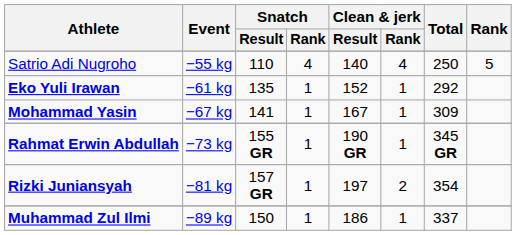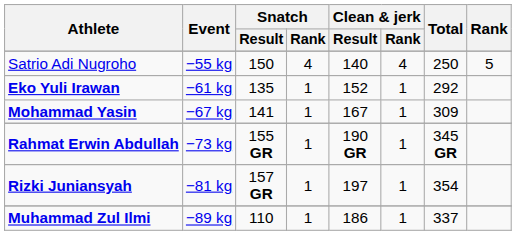 <table class="wikitable" style="font-size:90%">
 <tr>
 <th rowspan="2">Athlete</th>
 <th rowspan="2">Event</th>
 <th colspan="2">Snatch</th>
 <th colspan="2">Clean & jerk</th>
 <th rowspan="2">Total</th>
 <th rowspan="2">Rank</th>
 </tr>
 <tr style="font-size:95%">
 <th>Result</th>
 <th>Rank</th>
 <th>Result</th>
 <th>Rank</th>
 </tr>
 <tr>
 </tr>
 <tr align=center>
 <td align=left><a href='#'>Satrio Adi Nugroho</a></td>
 <td align=left><a href='#'>−55 kg</a></td>
-<td>110</td>
+<td>150</td>
 <td>4</td>
 <td>140</td>
 <td>4</td>
 <td>250</td>
 <td>5</td>
 </tr>
 <tr>
 </tr>
 <tr align=center>
 <td align=left><strong><a href='#'>Eko Yuli Irawan</a></strong></td>
 <td align=left><a href='#'>−61 kg</a></td>
 <td>135</td>
 <td>1</td>
 <td>152</td>
 <td>1</td>
 <td>292</td>
 <td></td>
 </tr>
 <tr align=center>
 <td align=left><strong><a href='#'>Mohammad Yasin</a></strong></td>
 <td align=left><a href='#'>−67 kg</a></td>
 <td>141</td>
 <td>1</td>
 <td>167</td>
 <td>1</td>
 <td>309</td>
 <td></td>
 </tr>
 <tr>
 </tr>
 <tr align=center>
 <td align=left><strong><a href='#'>Rahmat Erwin Abdullah</a></strong></td>
 <td align=left><a href='#'>−73 kg</a></td>
 <td>155<br><strong>GR</strong></td>
 <td>1</td>
 <td>190<br><strong>GR</strong></td>
 <td>1</td>
 <td>345<br><strong>GR</strong></td>
 <td></td>
 </tr>
 <tr>
 </tr>
 <tr align=center>
 <td align=left><strong><a href='#'>Rizki Juniansyah</a></strong></td>
 <td align=left><a href='#'>−81 kg</a></td>
 <td>157<br><strong>GR</strong></td>
 <td>1</td>
 <td>197</td>
-<td>2</td>
+<td>1</td>
 <td>354</td>
 <td></td>
 </tr>
 <tr>
 </tr>
 <tr align=center>
 <td align=left><strong><a href='#'>Muhammad Zul Ilmi</a></strong></td>
 <td align=left><a href='#'>−89 kg</a></td>
-<td>150</td>
+<td>110</td>
 <td>1</td>
 <td>186</td>
 <td>1</td>
 <td>337</td>
 <td></td>
 </tr>
 </table>
